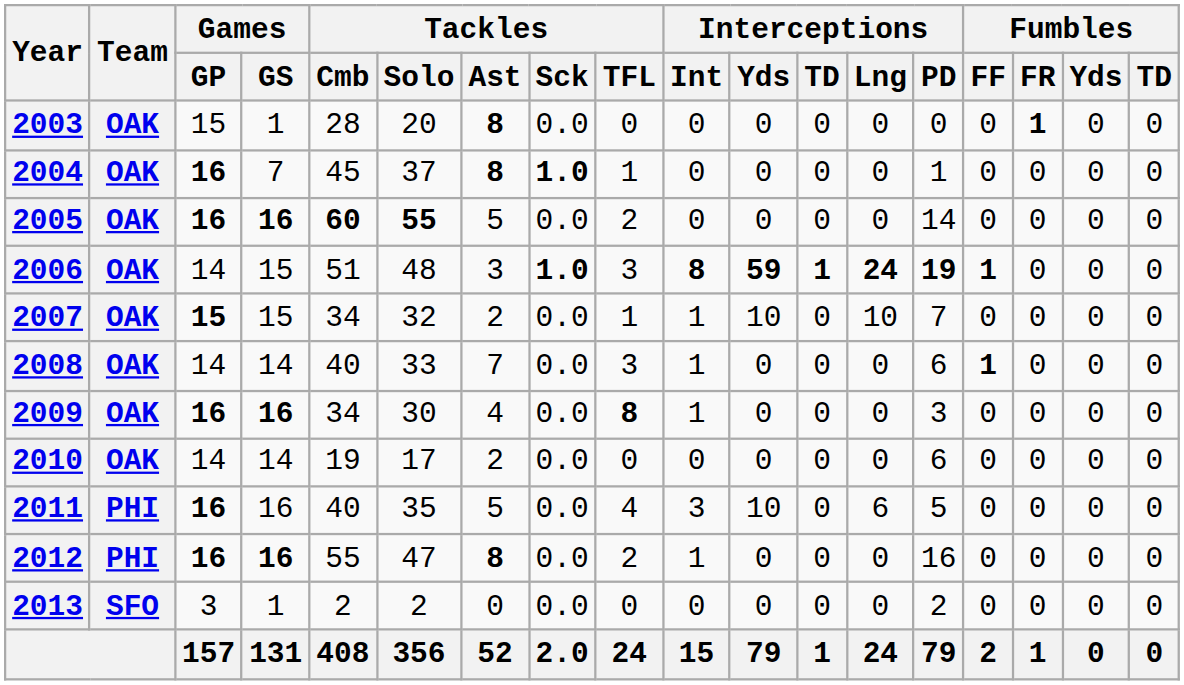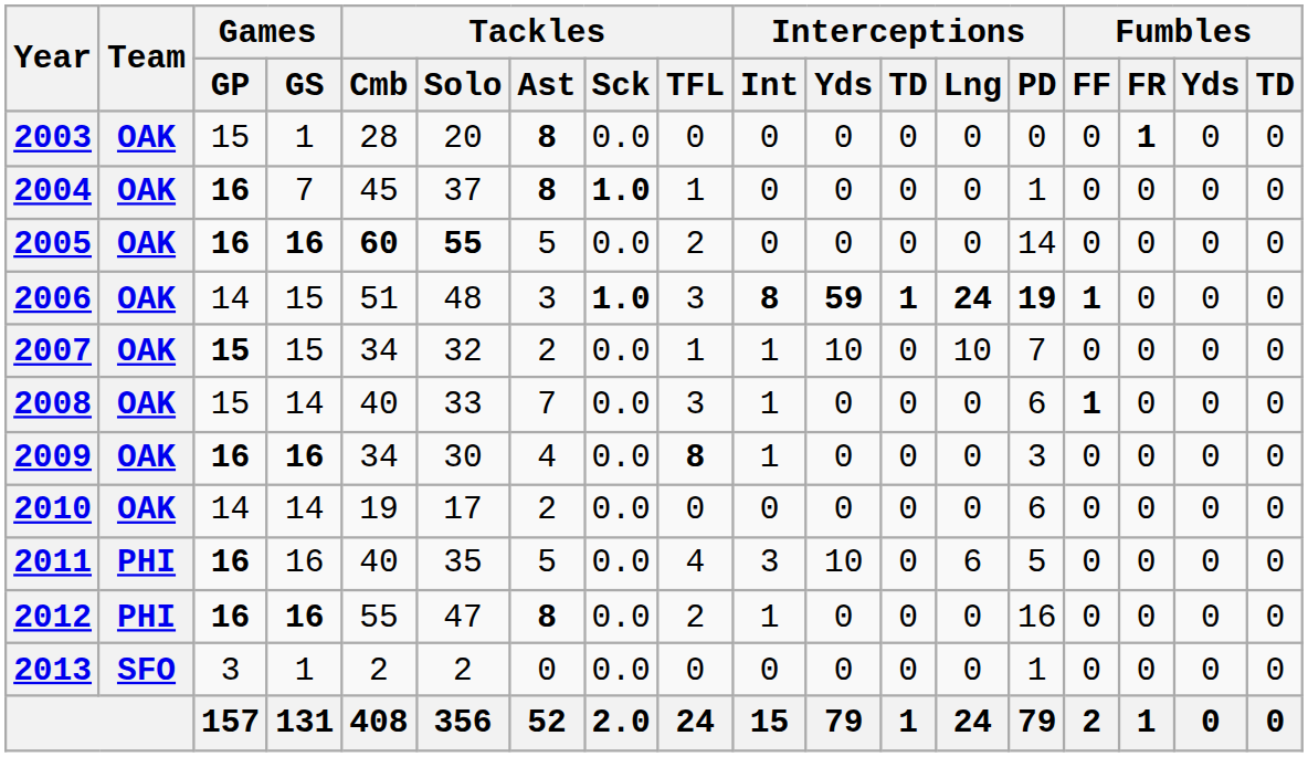 <table class="wikitable" style="text-align:center">
 <tr>
 <th rowspan="2">Year</th>
 <th rowspan="2">Team</th>
 <th colspan="2">Games</th>
 <th colspan="5">Tackles</th>
 <th colspan="5">Interceptions</th>
 <th colspan="4">Fumbles</th>
 </tr>
 <tr>
 <th>GP</th>
 <th>GS</th>
 <th>Cmb</th>
 <th>Solo</th>
 <th>Ast</th>
 <th>Sck</th>
 <th>TFL</th>
 <th>Int</th>
 <th>Yds</th>
 <th>TD</th>
 <th>Lng</th>
 <th>PD</th>
 <th>FF</th>
 <th>FR</th>
 <th>Yds</th>
 <th>TD</th>
 </tr>
 <tr>
 <th><a href='#'>2003</a></th>
 <th><a href='#'>OAK</a></th>
 <td>15</td>
 <td>1</td>
 <td>28</td>
 <td>20</td>
 <td><strong>8</strong></td>
 <td>0.0</td>
 <td>0</td>
 <td>0</td>
 <td>0</td>
 <td>0</td>
 <td>0</td>
 <td>0</td>
 <td>0</td>
 <td><strong>1</strong></td>
 <td>0</td>
 <td>0</td>
 </tr>
 <tr>
 <th><a href='#'>2004</a></th>
 <th><a href='#'>OAK</a></th>
 <td><strong>16</strong></td>
 <td>7</td>
 <td>45</td>
 <td>37</td>
 <td><strong>8</strong></td>
 <td><strong>1.0</strong></td>
 <td>1</td>
 <td>0</td>
 <td>0</td>
 <td>0</td>
 <td>0</td>
 <td>1</td>
 <td>0</td>
 <td>0</td>
 <td>0</td>
 <td>0</td>
 </tr>
 <tr>
 <th><a href='#'>2005</a></th>
 <th><a href='#'>OAK</a></th>
 <td><strong>16</strong></td>
 <td><strong>16</strong></td>
 <td><strong>60</strong></td>
 <td><strong>55</strong></td>
 <td>5</td>
 <td>0.0</td>
 <td>2</td>
 <td>0</td>
 <td>0</td>
 <td>0</td>
 <td>0</td>
 <td>14</td>
 <td>0</td>
 <td>0</td>
 <td>0</td>
 <td>0</td>
 </tr>
 <tr>
 <th><a href='#'>2006</a></th>
 <th><a href='#'>OAK</a></th>
 <td>14</td>
 <td>15</td>
 <td>51</td>
 <td>48</td>
 <td>3</td>
 <td><strong>1.0</strong></td>
 <td>3</td>
 <td><strong>8</strong></td>
 <td><strong>59</strong></td>
 <td><strong>1</strong></td>
 <td><strong>24</strong></td>
 <td><strong>19</strong></td>
 <td><strong>1</strong></td>
 <td>0</td>
 <td>0</td>
 <td>0</td>
 </tr>
 <tr>
 <th><a href='#'>2007</a></th>
 <th><a href='#'>OAK</a></th>
 <td><strong>15</strong></td>
 <td>15</td>
 <td>34</td>
 <td>32</td>
 <td>2</td>
 <td>0.0</td>
 <td>1</td>
 <td>1</td>
 <td>10</td>
 <td>0</td>
 <td>10</td>
 <td>7</td>
 <td>0</td>
 <td>0</td>
 <td>0</td>
 <td>0</td>
 </tr>
 <tr>
 <th><a href='#'>2008</a></th>
 <th><a href='#'>OAK</a></th>
-<td>14</td>
+<td>15</td>
 <td>14</td>
 <td>40</td>
 <td>33</td>
 <td>7</td>
 <td>0.0</td>
 <td>3</td>
 <td>1</td>
 <td>0</td>
 <td>0</td>
 <td>0</td>
 <td>6</td>
 <td><strong>1</strong></td>
 <td>0</td>
 <td>0</td>
 <td>0</td>
 </tr>
 <tr>
 <th><a href='#'>2009</a></th>
 <th><a href='#'>OAK</a></th>
 <td><strong>16</strong></td>
 <td><strong>16</strong></td>
 <td>34</td>
 <td>30</td>
 <td>4</td>
 <td>0.0</td>
 <td><strong>8</strong></td>
 <td>1</td>
 <td>0</td>
 <td>0</td>
 <td>0</td>
 <td>3</td>
 <td>0</td>
 <td>0</td>
 <td>0</td>
 <td>0</td>
 </tr>
 <tr>
 <th><a href='#'>2010</a></th>
 <th><a href='#'>OAK</a></th>
 <td>14</td>
 <td>14</td>
 <td>19</td>
 <td>17</td>
 <td>2</td>
 <td>0.0</td>
 <td>0</td>
 <td>0</td>
 <td>0</td>
 <td>0</td>
 <td>0</td>
 <td>6</td>
 <td>0</td>
 <td>0</td>
 <td>0</td>
 <td>0</td>
 </tr>
 <tr>
 <th><a href='#'>2011</a></th>
 <th><a href='#'>PHI</a></th>
 <td><strong>16</strong></td>
 <td>16</td>
 <td>40</td>
 <td>35</td>
 <td>5</td>
 <td>0.0</td>
 <td>4</td>
 <td>3</td>
 <td>10</td>
 <td>0</td>
 <td>6</td>
 <td>5</td>
 <td>0</td>
 <td>0</td>
 <td>0</td>
 <td>0</td>
 </tr>
 <tr>
 <th><a href='#'>2012</a></th>
 <th><a href='#'>PHI</a></th>
 <td><strong>16</strong></td>
 <td><strong>16</strong></td>
 <td>55</td>
 <td>47</td>
 <td><strong>8</strong></td>
 <td>0.0</td>
 <td>2</td>
 <td>1</td>
 <td>0</td>
 <td>0</td>
 <td>0</td>
 <td>16</td>
 <td>0</td>
 <td>0</td>
 <td>0</td>
 <td>0</td>
 </tr>
 <tr>
 <th><a href='#'>2013</a></th>
 <th><a href='#'>SFO</a></th>
 <td>3</td>
 <td>1</td>
 <td>2</td>
 <td>2</td>
 <td>0</td>
 <td>0.0</td>
 <td>0</td>
 <td>0</td>
 <td>0</td>
 <td>0</td>
 <td>0</td>
-<td>2</td>
+<td>1</td>
 <td>0</td>
 <td>0</td>
 <td>0</td>
 <td>0</td>
 </tr>
 <tr>
 <th colspan="2"></th>
 <th>157</th>
 <th>131</th>
 <th>408</th>
 <th>356</th>
 <th>52</th>
 <th>2.0</th>
 <th>24</th>
 <th>15</th>
 <th>79</th>
 <th>1</th>
 <th>24</th>
 <th>79</th>
 <th>2</th>
 <th>1</th>
 <th>0</th>
 <th>0</th>
 </tr>
 </table>
